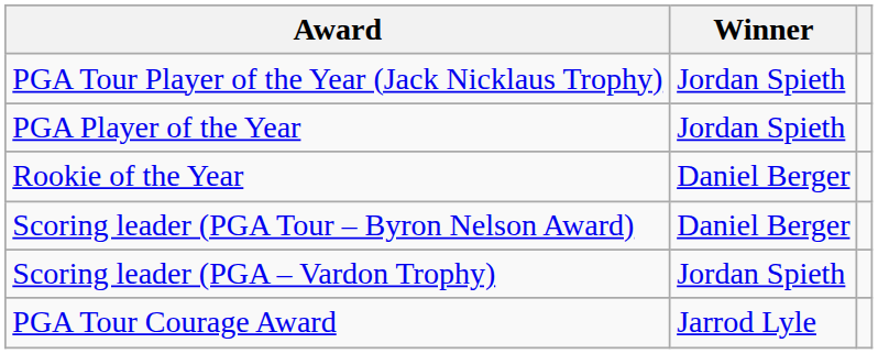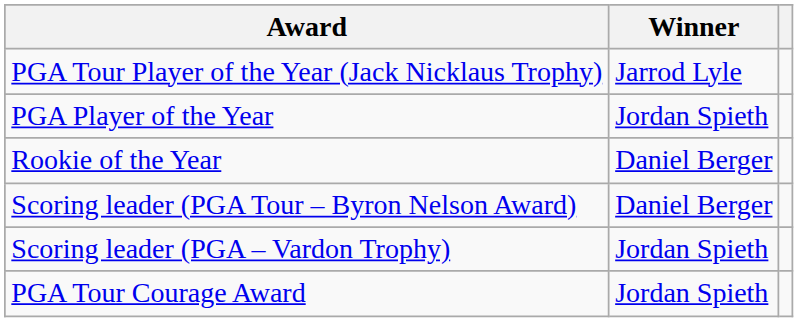 <table class="wikitable">
 <tr>
 <th>Award</th>
 <th>Winner</th>
 <th></th>
 </tr>
 <tr>
 <td><a href='#'>PGA Tour Player of the Year (Jack Nicklaus Trophy)</a></td>
-<td> <a href='#'>Jordan Spieth</a></td>
+<td> <a href='#'>Jarrod Lyle</a></td>
 <td></td>
 </tr>
 <tr>
 <td><a href='#'>PGA Player of the Year</a></td>
 <td> <a href='#'>Jordan Spieth</a></td>
 <td></td>
 </tr>
 <tr>
 <td><a href='#'>Rookie of the Year</a></td>
 <td> <a href='#'>Daniel Berger</a></td>
 <td></td>
 </tr>
 <tr>
 <td><a href='#'>Scoring leader (PGA Tour – Byron Nelson Award)</a></td>
 <td> <a href='#'>Daniel Berger</a></td>
 <td></td>
 </tr>
 <tr>
 <td><a href='#'>Scoring leader (PGA – Vardon Trophy)</a></td>
 <td> <a href='#'>Jordan Spieth</a></td>
 <td></td>
 </tr>
 <tr>
 <td><a href='#'>PGA Tour Courage Award</a></td>
-<td> <a href='#'>Jarrod Lyle</a></td>
+<td> <a href='#'>Jordan Spieth</a></td>
 <td></td>
 </tr>
 </table>
